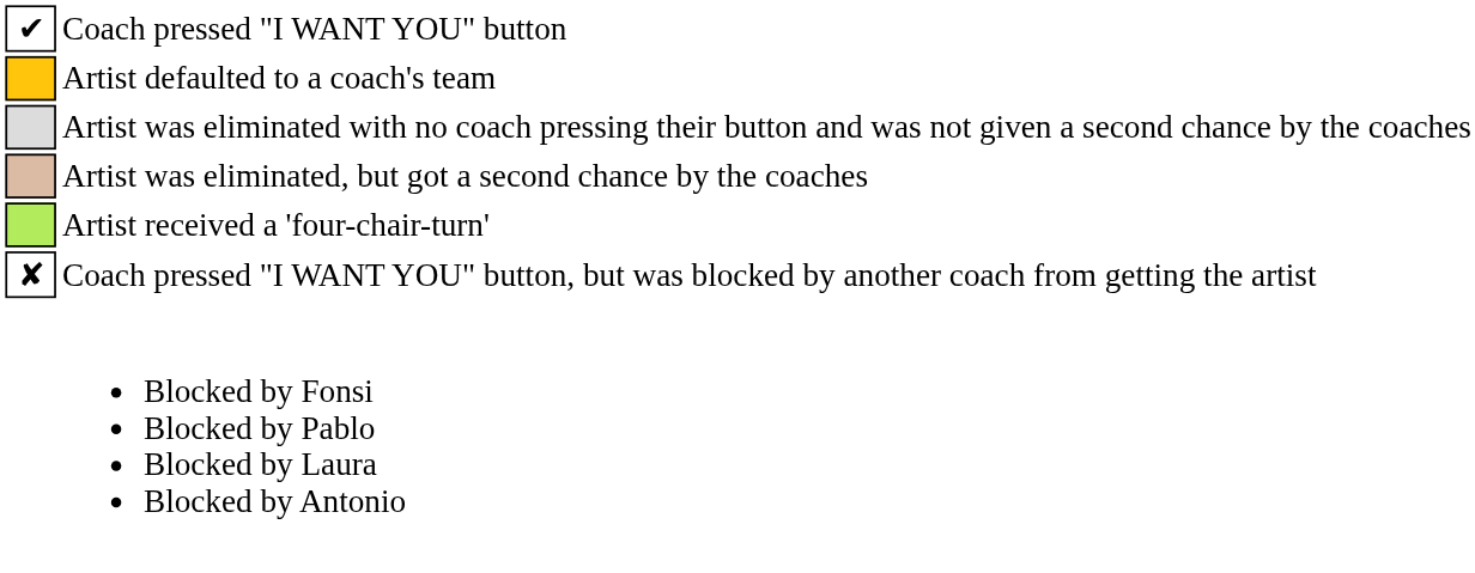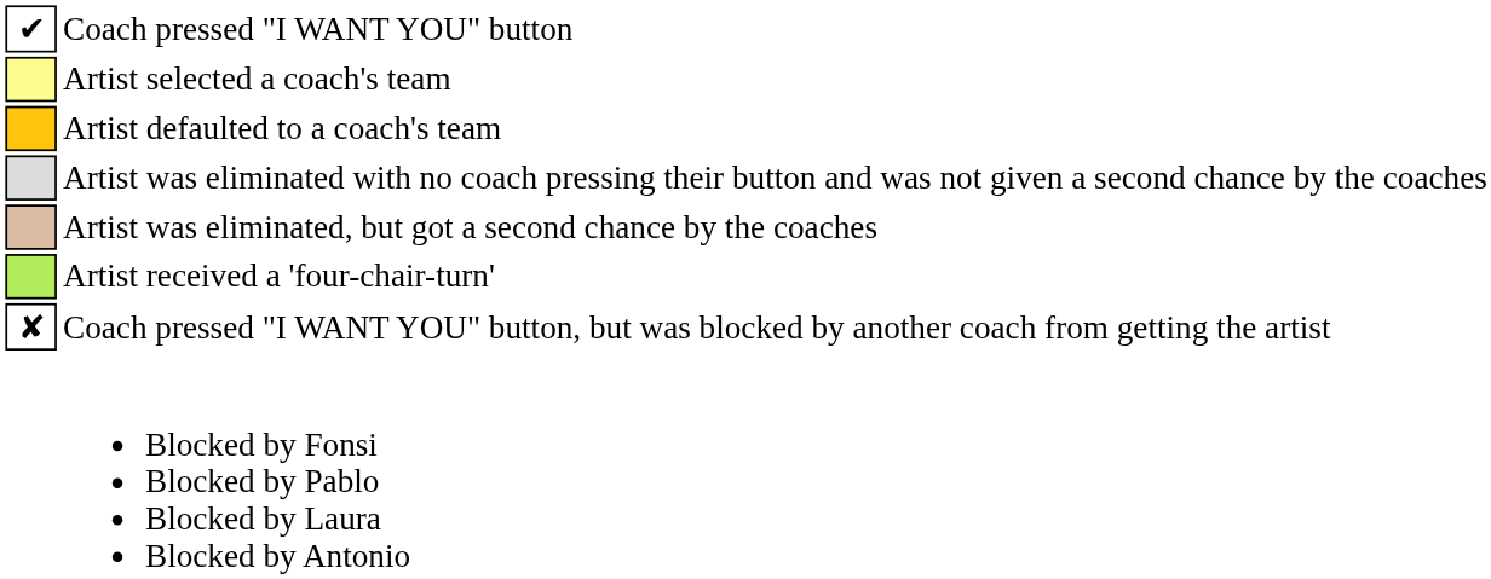 <table class="toccolours" style="font-size: 100%">
 <tr>
 <td style="background:white; border:1px solid black"> ✔ </td>
 <td>Coach pressed "I WANT YOU" button</td>
+</tr>
+<tr>
+<td style="background:#fdfc8f; border:1px solid black">  </td>
+<td>Artist selected a coach's team</td>
 </tr>
 <tr>
 <td style="background:#ffc40c; border:1px solid black">  </td>
 <td>Artist defaulted to a coach's team</td>
 </tr>
 <tr>
 <td style="background:#dcdcdc; border:1px solid black">  </td>
 <td>Artist was eliminated with no coach pressing their button and was not given a second chance by the coaches</td>
 </tr>
 <tr>
 <td style="background:#dbbba4; border:1px solid black">    </td>
 <td>Artist was eliminated, but got a second chance by the coaches</td>
 </tr>
 <tr>
 <td style="background-color:#B2EC5D; border: 1px solid black">    </td>
 <td>Artist received a 'four-chair-turn'</td>
 </tr>
 <tr>
 <td style="background:white; border:1px solid black"> ✘ </td>
 <td>Coach pressed "I WANT YOU" button, but was blocked by another coach from getting the artist</td>
 </tr>
 <tr>
 <td></td>
 <td><br><ul><li> Blocked by Fonsi</li><li> Blocked by Pablo</li><li> Blocked by Laura</li><li> Blocked by Antonio</li></ul></td>
 </tr>
 </table>
